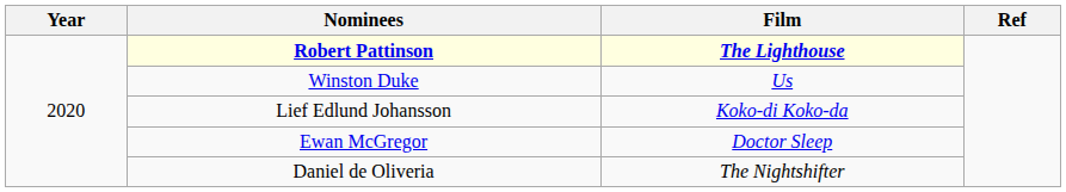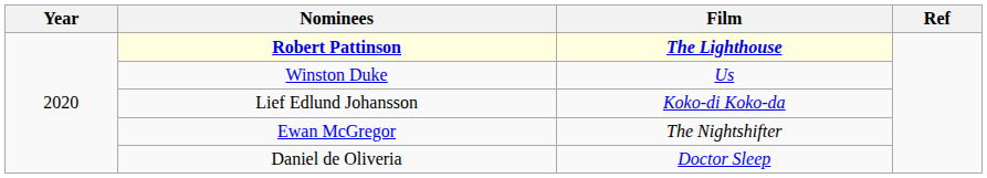 <table class=wikitable style="text-align:center" width="70%">
 <tr>
 <th>Year</th>
 <th>Nominees</th>
 <th>Film</th>
 <th>Ref</th>
 </tr>
 <tr>
 <td rowspan=5>2020</td>
 <td style="background:lightyellow;"><strong><a href='#'>Robert Pattinson</a></strong></td>
 <td style="background:lightyellow;"><strong><em><a href='#'>The Lighthouse</a></em></strong></td>
 <td rowspan=5></td>
 </tr>
 <tr>
 <td><a href='#'>Winston Duke</a></td>
 <td><em><a href='#'>Us</a></em></td>
 </tr>
 <tr>
 <td>Lief Edlund Johansson</td>
 <td><em><a href='#'>Koko-di Koko-da</a></em></td>
 </tr>
 <tr>
 <td><a href='#'>Ewan McGregor</a></td>
-<td><em><a href='#'>Doctor Sleep</a></em></td>
+<td><em>The Nightshifter</em></td>
 </tr>
 <tr>
 <td>Daniel de Oliveria</td>
-<td><em>The Nightshifter</em></td>
+<td><em><a href='#'>Doctor Sleep</a></em></td>
 </tr>
 <tr>
 </tr>
 </table>
